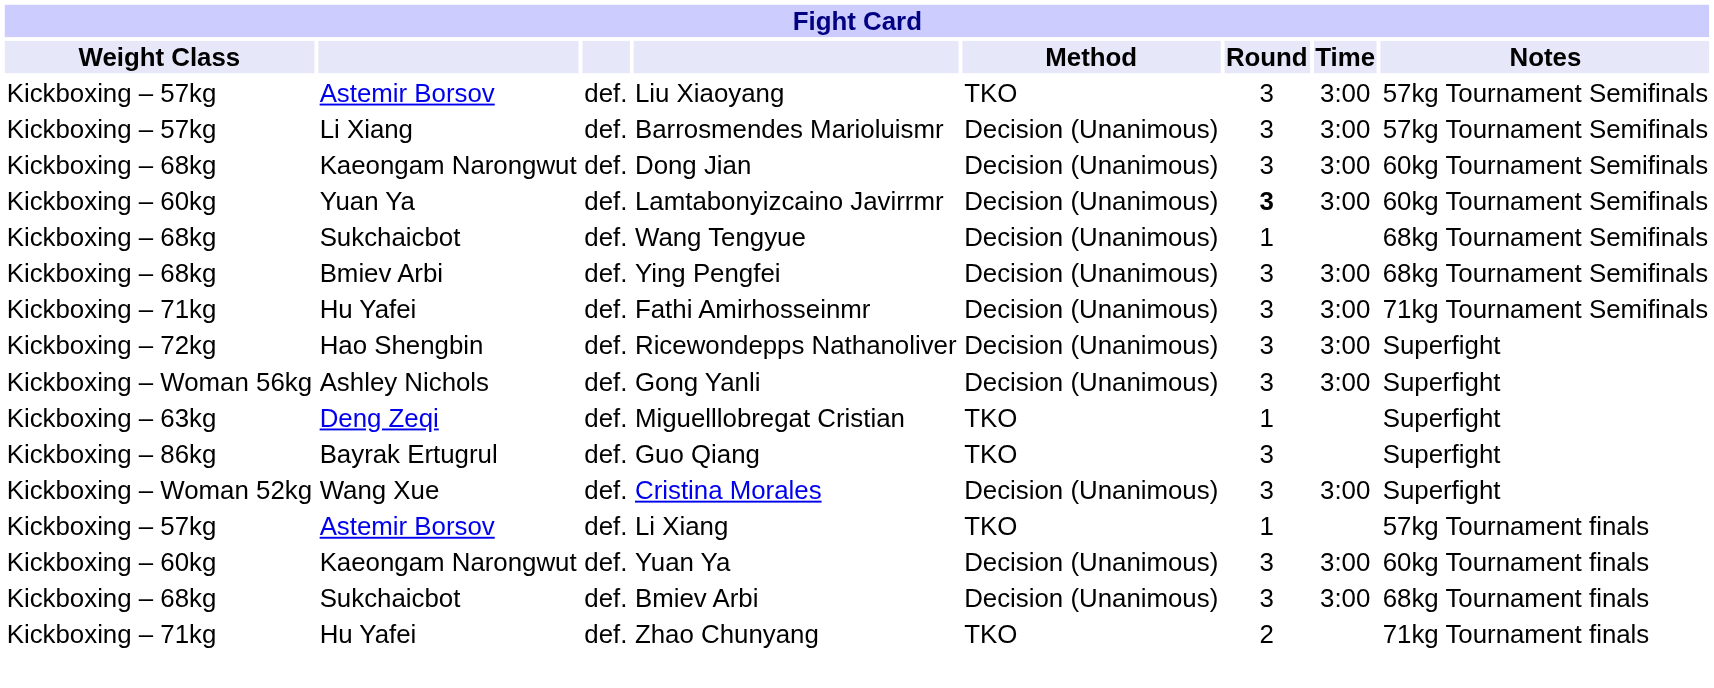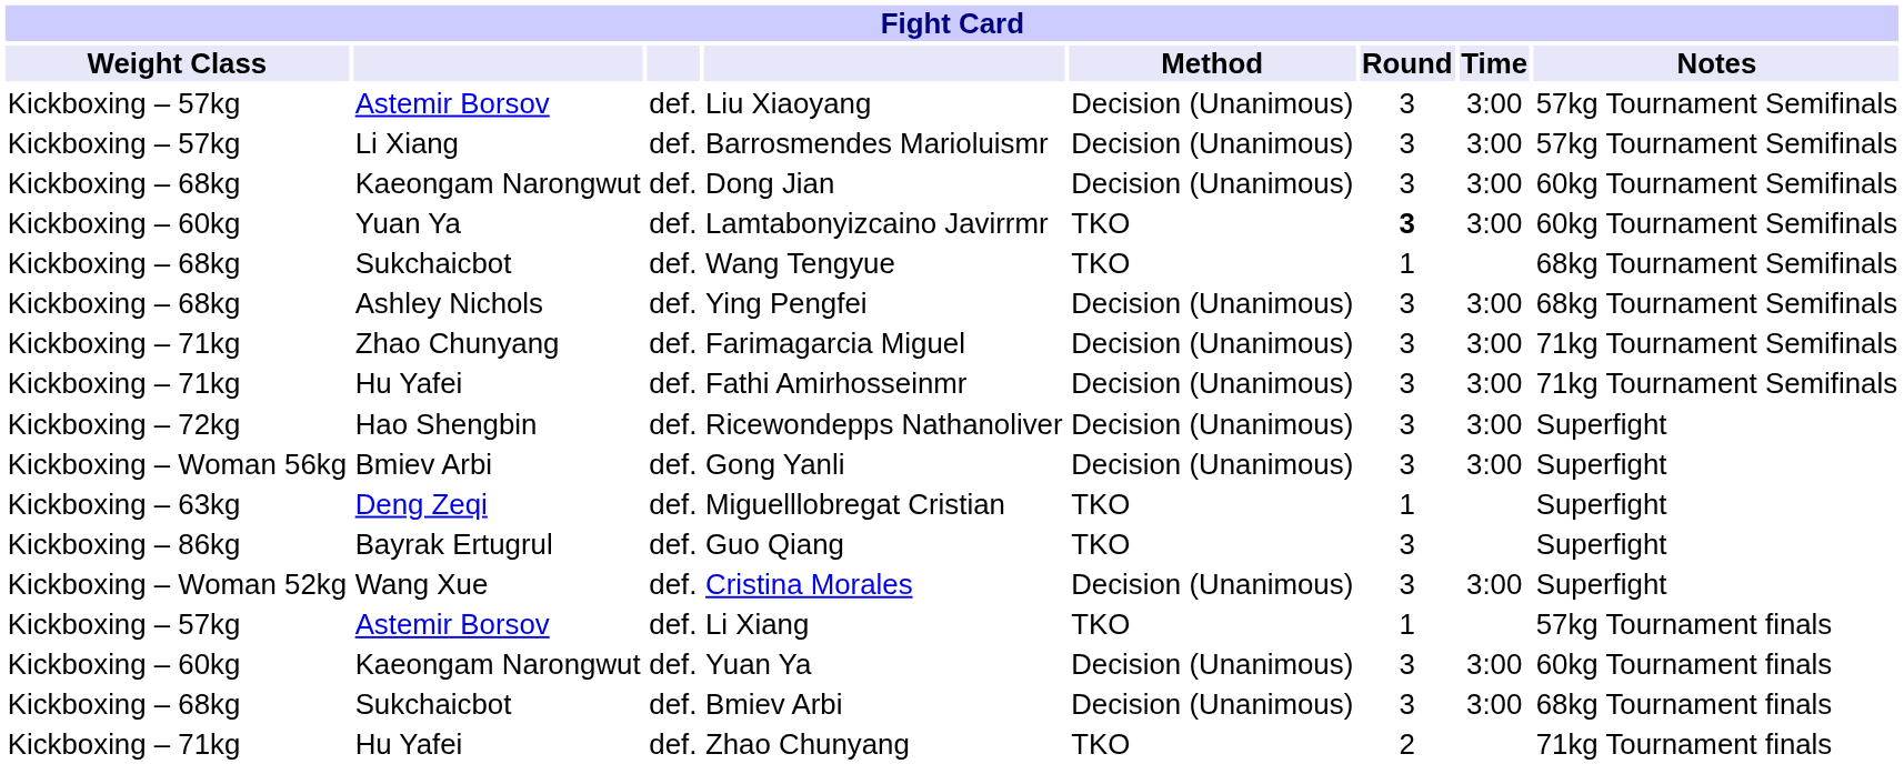 <table class="toccolours" style="font-size: 85%;">
 <tr>
 <th colspan="8" style="background-color: #ccf; color: #000080; text-align: center;"><strong>Fight Card</strong></th>
 </tr>
 <tr>
 <th colspan="1" style="background-color: #E6E8FA; color: #000000; text-align: center;">Weight Class</th>
 <th colspan="1" style="background-color: #E6E8FA; color: #000000; text-align: center;"></th>
 <th colspan="1" style="background-color: #E6E8FA; color: #000000; text-align: center;"></th>
 <th colspan="1" style="background-color: #E6E8FA; color: #000000; text-align: center;"></th>
 <th colspan="1" style="background-color: #E6E8FA; color: #000000; text-align: center;">Method</th>
 <th colspan="1" style="background-color: #E6E8FA; color: #000000; text-align: center;">Round</th>
 <th colspan="1" style="background-color: #E6E8FA; color: #000000; text-align: center;">Time</th>
 <th colspan="1" style="background-color: #E6E8FA; color: #000000; text-align: center;">Notes</th>
 </tr>
 <tr>
 <td>Kickboxing – 57kg</td>
 <td> <a href='#'>Astemir Borsov</a></td>
 <td align=center>def.</td>
 <td> Liu Xiaoyang</td>
-<td>TKO</td>
+<td>Decision (Unanimous)</td>
 <td align=center>3</td>
 <td align=center>3:00</td>
 <td>57kg Tournament Semifinals</td>
 </tr>
 <tr>
 <td>Kickboxing – 57kg</td>
 <td> Li Xiang</td>
 <td align=center>def.</td>
 <td> Barrosmendes Marioluismr</td>
 <td>Decision (Unanimous)</td>
 <td align=center>3</td>
 <td align=center>3:00</td>
 <td>57kg Tournament Semifinals</td>
 </tr>
 <tr>
 <td>Kickboxing – 68kg</td>
 <td> Kaeongam Narongwut</td>
 <td align=center>def.</td>
 <td> Dong Jian</td>
 <td>Decision (Unanimous)</td>
 <td align=center>3</td>
 <td align=center>3:00</td>
 <td>60kg Tournament Semifinals</td>
 </tr>
 <tr>
 <td>Kickboxing – 60kg</td>
 <td> Yuan Ya</td>
 <td align=center>def.</td>
 <td> Lamtabonyizcaino Javirrmr</td>
-<td>Decision (Unanimous)</td>
+<td>TKO</td>
 <td align=center><strong>3</strong></td>
 <td align=center>3:00</td>
 <td>60kg Tournament Semifinals</td>
 </tr>
 <tr>
 <td>Kickboxing – 68kg</td>
 <td> Sukchaicbot</td>
 <td align=center>def.</td>
 <td> Wang Tengyue</td>
-<td>Decision (Unanimous)</td>
+<td>TKO</td>
 <td align=center>1</td>
 <td align=center></td>
 <td>68kg Tournament Semifinals</td>
 </tr>
 <tr>
 <td>Kickboxing – 68kg</td>
-<td> Bmiev Arbi</td>
+<td> Ashley Nichols</td>
 <td align=center>def.</td>
 <td> Ying Pengfei</td>
 <td>Decision (Unanimous)</td>
 <td align=center>3</td>
 <td align=center>3:00</td>
 <td>68kg Tournament Semifinals</td>
+</tr>
+<tr>
+<td>Kickboxing – 71kg</td>
+<td> Zhao Chunyang</td>
+<td align=center>def.</td>
+<td> Farimagarcia Miguel</td>
+<td>Decision (Unanimous)</td>
+<td align=center>3</td>
+<td align=center>3:00</td>
+<td>71kg Tournament Semifinals</td>
 </tr>
 <tr>
 <td>Kickboxing – 71kg</td>
 <td> Hu Yafei</td>
 <td align=center>def.</td>
 <td> Fathi Amirhosseinmr</td>
 <td>Decision (Unanimous)</td>
 <td align=center>3</td>
 <td align=center>3:00</td>
 <td>71kg Tournament Semifinals</td>
 </tr>
 <tr>
 <td>Kickboxing – 72kg</td>
 <td> Hao Shengbin</td>
 <td align=center>def.</td>
 <td> Ricewondepps Nathanoliver</td>
 <td>Decision (Unanimous)</td>
 <td align=center>3</td>
 <td align=center>3:00</td>
 <td>Superfight</td>
 </tr>
 <tr>
 <td>Kickboxing – Woman 56kg</td>
-<td> Ashley Nichols</td>
+<td> Bmiev Arbi</td>
 <td align=center>def.</td>
 <td> Gong Yanli</td>
 <td>Decision (Unanimous)</td>
 <td align=center>3</td>
 <td align=center>3:00</td>
 <td>Superfight</td>
 </tr>
 <tr>
 <td>Kickboxing – 63kg</td>
 <td> <a href='#'>Deng Zeqi</a></td>
 <td align=center>def.</td>
 <td> Miguelllobregat Cristian</td>
 <td>TKO</td>
 <td align=center>1</td>
 <td align=center></td>
 <td>Superfight</td>
 </tr>
 <tr>
 <td>Kickboxing – 86kg</td>
 <td> Bayrak Ertugrul</td>
 <td align=center>def.</td>
 <td> Guo Qiang</td>
 <td>TKO</td>
 <td align=center>3</td>
 <td align=center></td>
 <td>Superfight</td>
 </tr>
 <tr>
 <td>Kickboxing – Woman 52kg</td>
 <td> Wang Xue</td>
 <td align=center>def.</td>
 <td> <a href='#'>Cristina Morales</a></td>
 <td>Decision (Unanimous)</td>
 <td align=center>3</td>
 <td align=center>3:00</td>
 <td>Superfight</td>
 </tr>
 <tr>
 <td>Kickboxing – 57kg</td>
 <td> <a href='#'>Astemir Borsov</a></td>
 <td align=center>def.</td>
 <td> Li Xiang</td>
 <td>TKO</td>
 <td align=center>1</td>
 <td align=center></td>
 <td>57kg Tournament finals</td>
 </tr>
 <tr>
 <td>Kickboxing – 60kg</td>
 <td> Kaeongam Narongwut</td>
 <td align=center>def.</td>
 <td> Yuan Ya</td>
 <td>Decision (Unanimous)</td>
 <td align=center>3</td>
 <td align=center>3:00</td>
 <td>60kg Tournament finals</td>
 </tr>
 <tr>
 <td>Kickboxing – 68kg</td>
 <td> Sukchaicbot</td>
 <td align=center>def.</td>
 <td> Bmiev Arbi</td>
 <td>Decision (Unanimous)</td>
 <td align=center>3</td>
 <td align=center>3:00</td>
 <td>68kg Tournament finals</td>
 </tr>
 <tr>
 <td>Kickboxing – 71kg</td>
 <td> Hu Yafei</td>
 <td align=center>def.</td>
 <td> Zhao Chunyang</td>
 <td>TKO</td>
 <td align=center>2</td>
 <td align=center></td>
 <td>71kg Tournament finals</td>
 </tr>
 <tr>
 </tr>
 </table>
